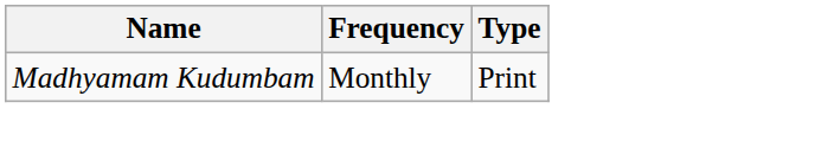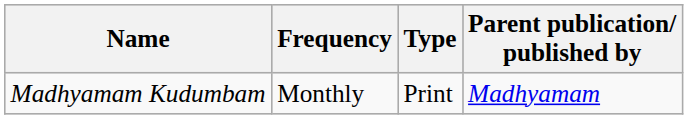 <table class="wikitable">
 <tr>
 <th>Name</th>
 <th>Frequency</th>
 <th>Type</th>
+<th>Parent publication/<br>published by</th>
 </tr>
 <tr>
 <td><em>Madhyamam Kudumbam</em></td>
 <td>Monthly</td>
 <td>Print</td>
+<td><em><a href='#'>Madhyamam</a></em></td>
 </tr>
 </table>
